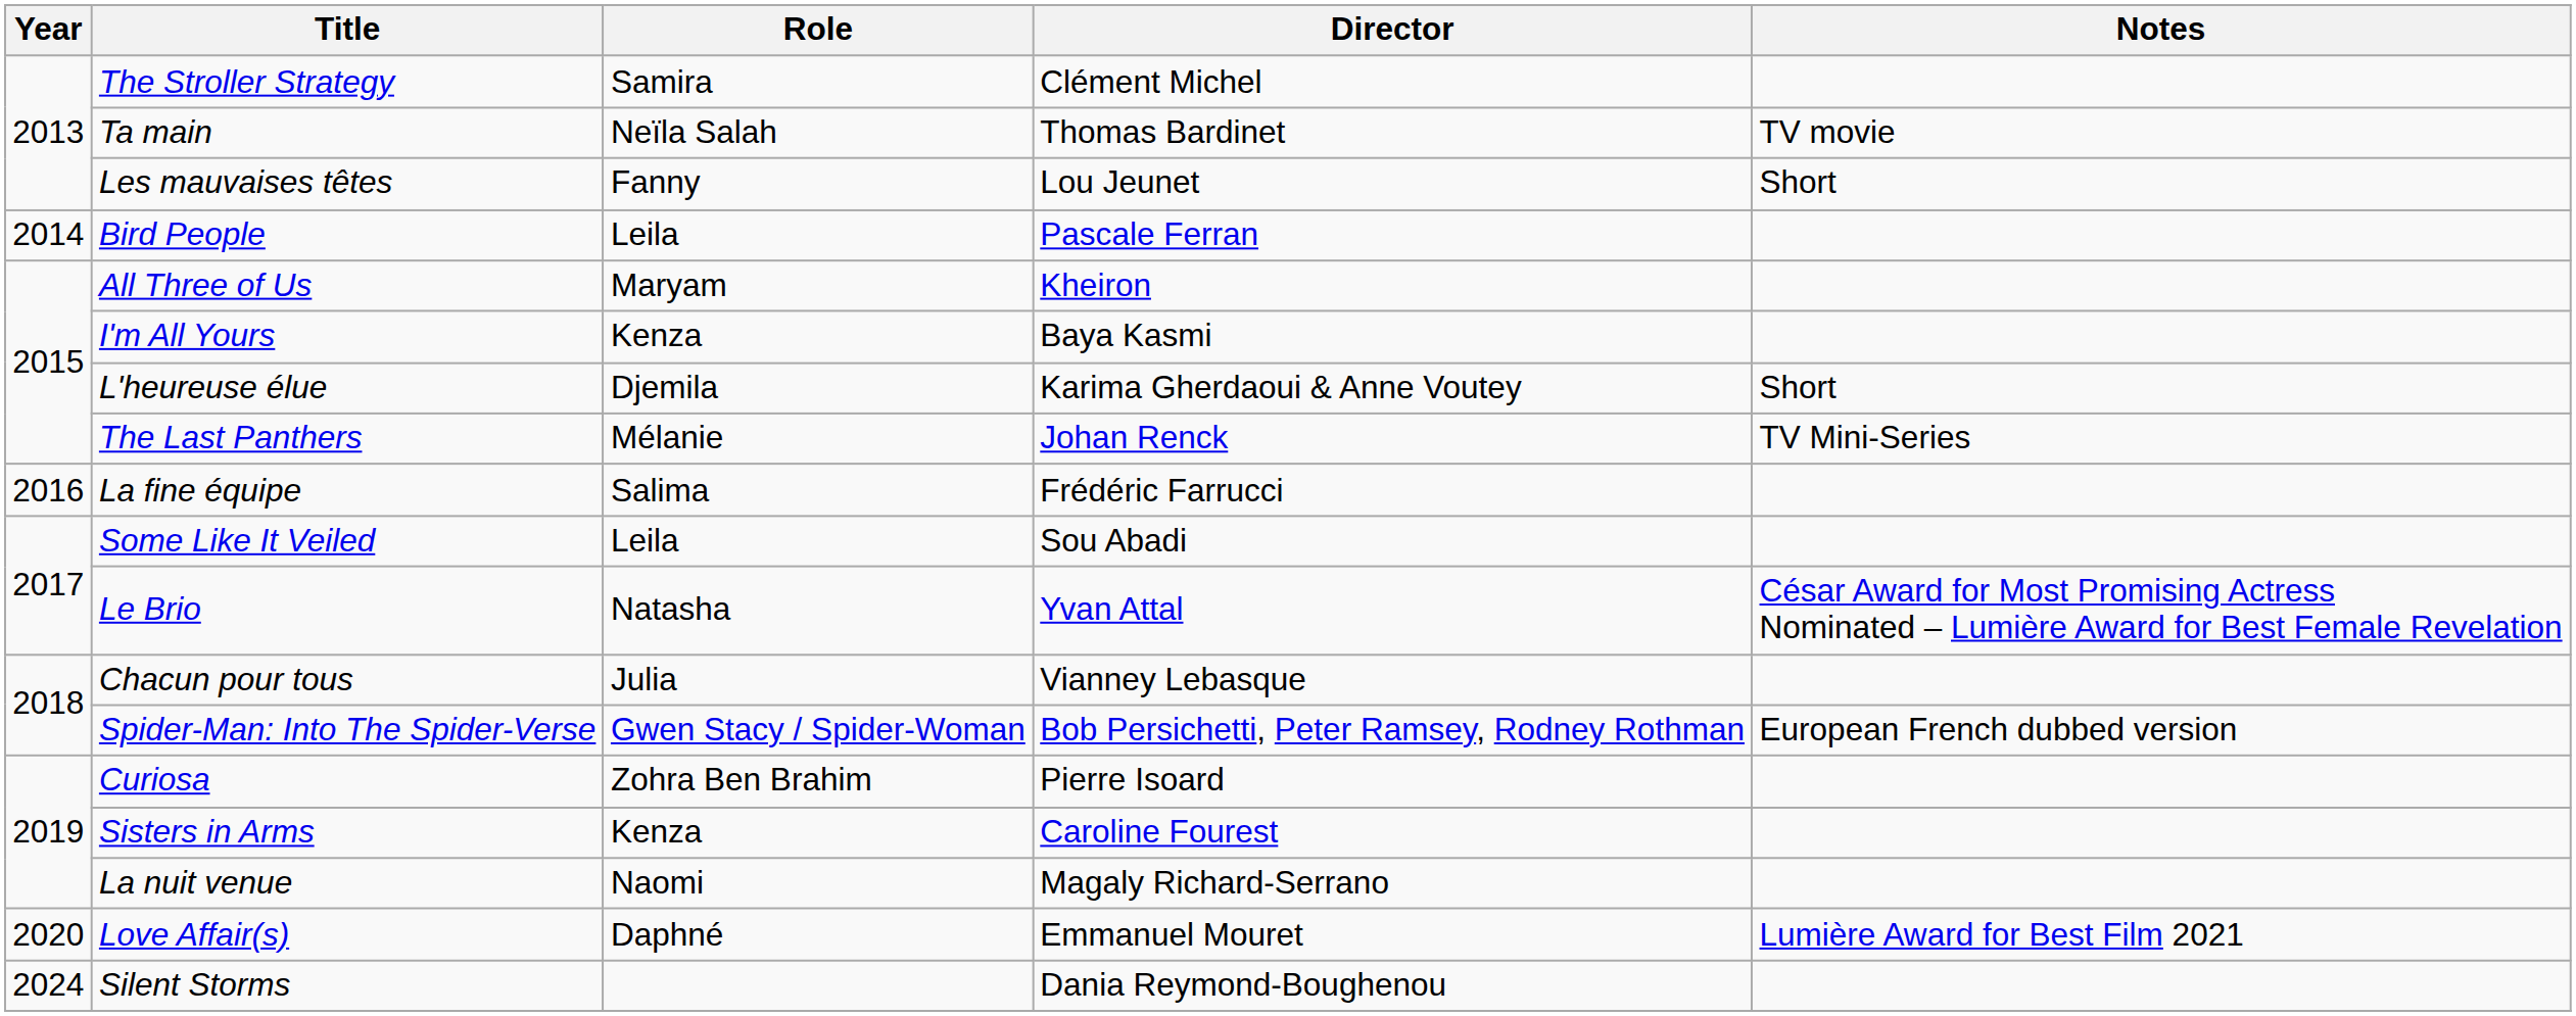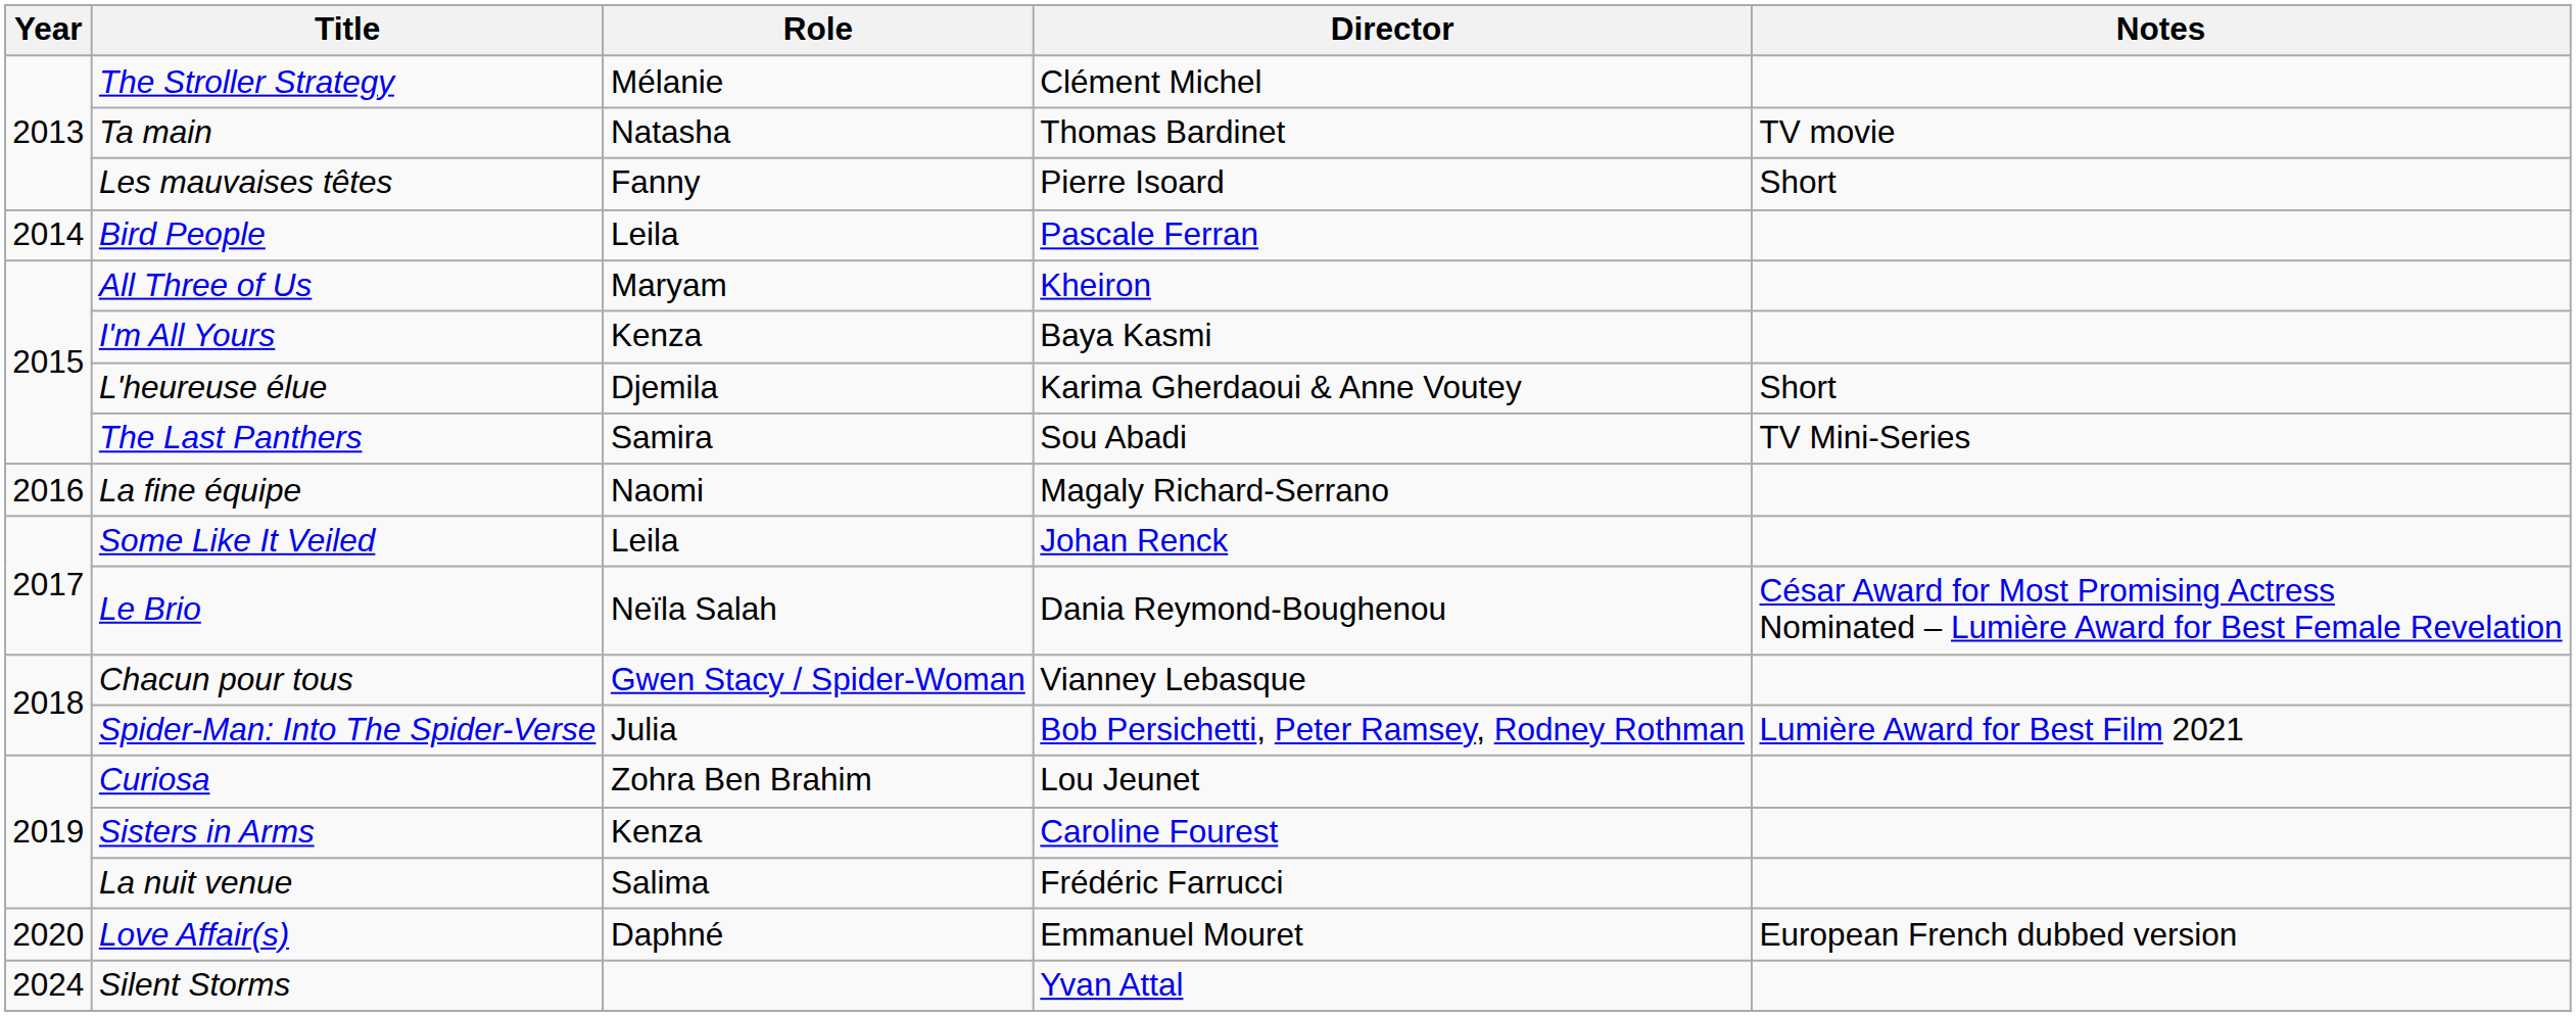 <table class="wikitable sortable">
 <tr>
 <th>Year</th>
 <th>Title</th>
 <th>Role</th>
 <th>Director</th>
 <th class="unsortable">Notes</th>
 </tr>
 <tr>
 <td rowspan=3>2013</td>
 <td><em><a href='#'>The Stroller Strategy</a></em></td>
-<td>Samira</td>
+<td>Mélanie</td>
 <td>Clément Michel</td>
 <td></td>
 </tr>
 <tr>
 <td><em>Ta main</em></td>
-<td>Neïla Salah</td>
+<td>Natasha</td>
 <td>Thomas Bardinet</td>
 <td>TV movie</td>
 </tr>
 <tr>
 <td><em>Les mauvaises têtes</em></td>
 <td>Fanny</td>
-<td>Lou Jeunet</td>
+<td>Pierre Isoard</td>
 <td>Short</td>
 </tr>
 <tr>
 <td>2014</td>
 <td><em><a href='#'>Bird People</a></em></td>
 <td>Leila</td>
 <td><a href='#'>Pascale Ferran</a></td>
 <td></td>
 </tr>
 <tr>
 <td rowspan=4>2015</td>
 <td><em><a href='#'>All Three of Us</a></em></td>
 <td>Maryam</td>
 <td><a href='#'>Kheiron</a></td>
 <td></td>
 </tr>
 <tr>
 <td><em><a href='#'>I'm All Yours</a></em></td>
 <td>Kenza</td>
 <td>Baya Kasmi</td>
 <td></td>
 </tr>
 <tr>
 <td><em>L'heureuse élue</em></td>
 <td>Djemila</td>
 <td>Karima Gherdaoui & Anne Voutey</td>
 <td>Short</td>
 </tr>
 <tr>
 <td><em><a href='#'>The Last Panthers</a></em></td>
-<td>Mélanie</td>
-<td><a href='#'>Johan Renck</a></td>
+<td>Samira</td>
+<td>Sou Abadi</td>
 <td>TV Mini-Series</td>
 </tr>
 <tr>
 <td>2016</td>
 <td><em>La fine équipe</em></td>
-<td>Salima</td>
-<td>Frédéric Farrucci</td>
+<td>Naomi</td>
+<td>Magaly Richard-Serrano</td>
 <td></td>
 </tr>
 <tr>
 <td rowspan=2>2017</td>
 <td><em><a href='#'>Some Like It Veiled</a></em></td>
 <td>Leila</td>
-<td>Sou Abadi</td>
+<td><a href='#'>Johan Renck</a></td>
 <td></td>
 </tr>
 <tr>
 <td><em><a href='#'>Le Brio</a></em></td>
-<td>Natasha</td>
-<td><a href='#'>Yvan Attal</a></td>
+<td>Neïla Salah</td>
+<td>Dania Reymond-Boughenou</td>
 <td><a href='#'>César Award for Most Promising Actress</a><br>Nominated – <a href='#'>Lumière Award for Best Female Revelation</a></td>
 </tr>
 <tr>
 <td rowspan=2>2018</td>
 <td><em>Chacun pour tous</em></td>
-<td>Julia</td>
+<td><a href='#'>Gwen Stacy / Spider-Woman</a></td>
 <td>Vianney Lebasque</td>
 <td></td>
 </tr>
 <tr>
 <td><em><a href='#'>Spider-Man: Into The Spider-Verse</a></em></td>
-<td><a href='#'>Gwen Stacy / Spider-Woman</a></td>
+<td>Julia</td>
 <td><a href='#'>Bob Persichetti</a>, <a href='#'>Peter Ramsey</a>, <a href='#'>Rodney Rothman</a></td>
-<td>European French dubbed version</td>
+<td><a href='#'>Lumière Award for Best Film</a> 2021</td>
 </tr>
 <tr>
 <td rowspan=3>2019</td>
 <td><em><a href='#'>Curiosa</a></em></td>
 <td>Zohra Ben Brahim</td>
-<td>Pierre Isoard</td>
+<td>Lou Jeunet</td>
 <td></td>
 </tr>
 <tr>
 <td><em><a href='#'>Sisters in Arms</a></em></td>
 <td>Kenza</td>
 <td><a href='#'>Caroline Fourest</a></td>
 <td></td>
 </tr>
 <tr>
 <td><em>La nuit venue</em></td>
-<td>Naomi</td>
-<td>Magaly Richard-Serrano</td>
+<td>Salima</td>
+<td>Frédéric Farrucci</td>
 <td></td>
 </tr>
 <tr>
 <td rowspan=1>2020</td>
 <td><em><a href='#'>Love Affair(s)</a></em></td>
 <td>Daphné</td>
 <td>Emmanuel Mouret</td>
-<td><a href='#'>Lumière Award for Best Film</a> 2021</td>
+<td>European French dubbed version</td>
 </tr>
 <tr>
 <td>2024</td>
 <td><em>Silent Storms</em></td>
 <td></td>
-<td>Dania Reymond-Boughenou</td>
+<td><a href='#'>Yvan Attal</a></td>
 <td></td>
 </tr>
 <tr>
 </tr>
 </table>
